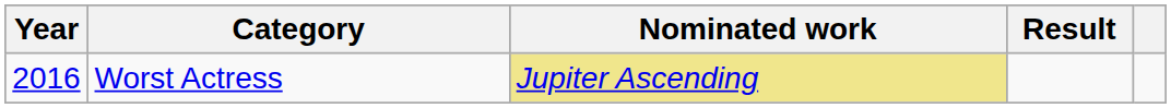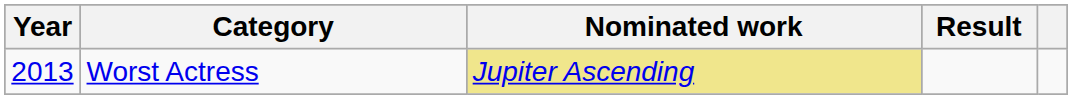 <table class="wikitable sortable">
 <tr>
 <th scope="col" style="width:1em;">Year</th>
 <th scope="col" style="width:33em;">Category</th>
 <th scope="col" style="width:39em;">Nominated work</th>
 <th scope="col" style="width:5em;">Result</th>
 <th scope="col" style="width:2em;" class="unsortable"></th>
 </tr>
 <tr>
-<td><a href='#'>2016</a></td>
+<td><a href='#'>2013</a></td>
 <td><a href='#'>Worst Actress</a></td>
 <td style="background: khaki;"><em><a href='#'>Jupiter Ascending</a></em></td>
 <td></td>
 <td style="text-align:center;"></td>
 </tr>
 </table>
